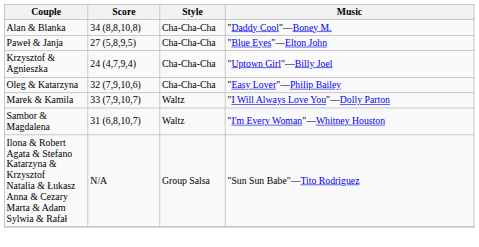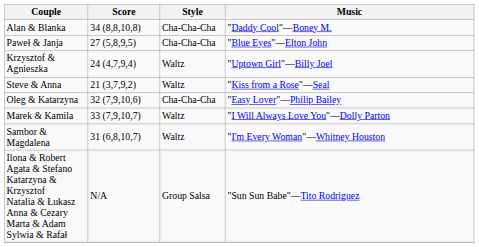 <table class="wikitable">
 <tr>
 <th width="130">Couple</th>
 <th width="110">Score</th>
 <th width="100">Style</th>
 <th width="400">Music</th>
 </tr>
 <tr>
 <td>Alan & Blanka</td>
 <td>34 (8,8,10,8)</td>
 <td>Cha-Cha-Cha</td>
 <td>"<a href='#'>Daddy Cool</a>"—<a href='#'>Boney M.</a></td>
 </tr>
 <tr>
 <td>Paweł & Janja</td>
 <td>27 (5,8,9,5)</td>
 <td>Cha-Cha-Cha</td>
 <td>"<a href='#'>Blue Eyes</a>"—<a href='#'>Elton John</a></td>
 </tr>
 <tr>
 <td>Krzysztof & Agnieszka</td>
 <td>24 (4,7,9,4)</td>
-<td>Cha-Cha-Cha</td>
+<td>Waltz</td>
 <td>"<a href='#'>Uptown Girl</a>"—<a href='#'>Billy Joel</a></td>
+</tr>
+<tr>
+<td>Steve & Anna</td>
+<td>21 (3,7,9,2)</td>
+<td>Waltz</td>
+<td>"<a href='#'>Kiss from a Rose</a>"—<a href='#'>Seal</a></td>
 </tr>
 <tr>
 <td>Oleg & Katarzyna</td>
 <td>32 (7,9,10,6)</td>
 <td>Cha-Cha-Cha</td>
 <td>"<a href='#'>Easy Lover</a>"—<a href='#'>Philip Bailey</a></td>
 </tr>
 <tr>
 <td>Marek & Kamila</td>
 <td>33 (7,9,10,7)</td>
 <td>Waltz</td>
 <td>"<a href='#'>I Will Always Love You</a>"—<a href='#'>Dolly Parton</a></td>
 </tr>
 <tr>
 <td>Sambor & Magdalena</td>
 <td>31 (6,8,10,7)</td>
 <td>Waltz</td>
 <td>"<a href='#'>I'm Every Woman</a>"—<a href='#'>Whitney Houston</a></td>
 </tr>
 <tr>
 <td>Ilona & Robert<br>Agata & Stefano<br>Katarzyna & Krzysztof<br>Natalia & Łukasz<br>Anna & Cezary<br>Marta & Adam<br>Sylwia & Rafał<br></td>
 <td>N/A</td>
 <td>Group Salsa</td>
 <td>"Sun Sun Babe"—<a href='#'>Tito Rodriguez</a></td>
 </tr>
 <tr>
 </tr>
 </table>
